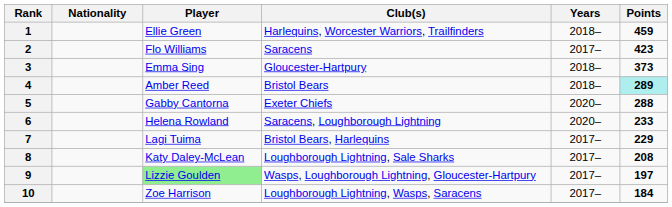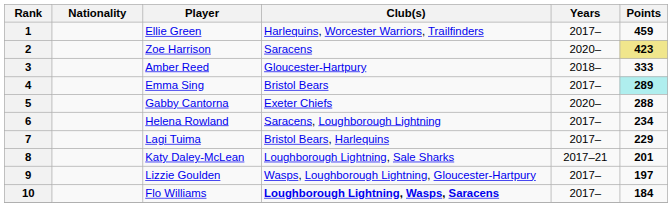 <table class="wikitable sortable" style="text-align:center;">
 <tr>
 <th width=60>Rank</th>
 <th width=120>Nationality</th>
 <th width=160>Player</th>
 <th width=400>Club(s)</th>
 <th width=90>Years</th>
 <th width=60>Points</th>
 </tr>
 <tr>
 <th>1</th>
 <td align=left></td>
 <td align=left><a href='#'>Ellie Green</a></td>
 <td align=left><a href='#'>Harlequins</a>, <a href='#'>Worcester Warriors</a>, <a href='#'>Trailfinders</a></td>
-<td>2018–</td>
+<td>2017–</td>
 <td><strong>459</strong></td>
 </tr>
 <tr>
 <th>2</th>
 <td align=left></td>
-<td align=left><a href='#'>Flo Williams</a></td>
+<td align=left><a href='#'>Zoe Harrison</a></td>
 <td align=left><a href='#'>Saracens</a></td>
-<td>2017–</td>
-<td><strong>423</strong></td>
+<td>2020–</td>
+<td style="background: khaki;"><strong>423</strong></td>
 </tr>
 <tr>
 <th>3</th>
 <td align=left></td>
-<td align=left><a href='#'>Emma Sing</a></td>
+<td align=left><a href='#'>Amber Reed</a></td>
 <td align=left><a href='#'>Gloucester-Hartpury</a></td>
 <td>2018–</td>
-<td><strong>373</strong></td>
+<td><strong>333</strong></td>
 </tr>
 <tr>
 <th>4</th>
 <td align=left></td>
-<td align=left><a href='#'>Amber Reed</a></td>
+<td align=left><a href='#'>Emma Sing</a></td>
 <td align=left><a href='#'>Bristol Bears</a></td>
-<td>2018–</td>
+<td>2017–</td>
 <td style="background: paleturquoise;"><strong>289</strong></td>
 </tr>
 <tr>
 <th>5</th>
 <td align=left></td>
 <td align=left><a href='#'>Gabby Cantorna</a></td>
 <td align=left><a href='#'>Exeter Chiefs</a></td>
 <td>2020–</td>
 <td><strong>288</strong></td>
 </tr>
 <tr>
 <th>6</th>
 <td align=left></td>
 <td align=left><a href='#'>Helena Rowland</a></td>
 <td align=left><a href='#'>Saracens</a>, <a href='#'>Loughborough Lightning</a></td>
-<td>2020–</td>
-<td><strong>233</strong></td>
+<td>2017–</td>
+<td><strong>234</strong></td>
 </tr>
 <tr>
 <th>7</th>
 <td align=left></td>
 <td align=left><a href='#'>Lagi Tuima</a></td>
 <td align=left><a href='#'>Bristol Bears</a>, <a href='#'>Harlequins</a></td>
 <td>2017–</td>
 <td><strong>229</strong></td>
 </tr>
 <tr>
 <th>8</th>
 <td align=left></td>
 <td align=left><a href='#'>Katy Daley-McLean</a></td>
 <td align=left><a href='#'>Loughborough Lightning</a>, <a href='#'>Sale Sharks</a></td>
-<td>2017–</td>
-<td><strong>208</strong></td>
+<td>2017–21</td>
+<td><strong>201</strong></td>
 </tr>
 <tr>
 <th>9</th>
 <td align=left></td>
-<td align=left style="background: lightgreen;"><a href='#'>Lizzie Goulden</a></td>
+<td align=left><a href='#'>Lizzie Goulden</a></td>
 <td align=left><a href='#'>Wasps</a>, <a href='#'>Loughborough Lightning</a>, <a href='#'>Gloucester-Hartpury</a></td>
 <td>2017–</td>
 <td><strong>197</strong></td>
 </tr>
 <tr>
 <th>10</th>
 <td align=left></td>
-<td align=left><a href='#'>Zoe Harrison</a></td>
-<td align=left><a href='#'>Loughborough Lightning</a>, <a href='#'>Wasps</a>, <a href='#'>Saracens</a></td>
+<td align=left><a href='#'>Flo Williams</a></td>
+<td align=left><strong><a href='#'>Loughborough Lightning</a>, <a href='#'>Wasps</a>, <a href='#'>Saracens</a></strong></td>
 <td>2017–</td>
 <td><strong>184</strong></td>
 </tr>
 <tr>
 </tr>
 </table>
